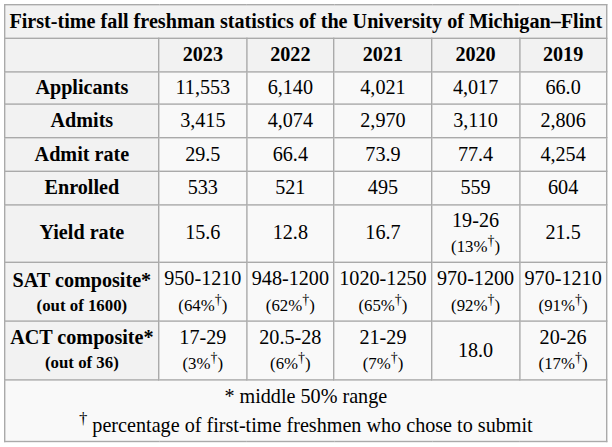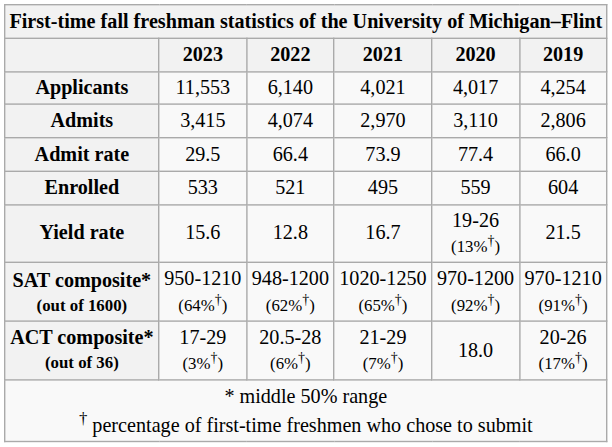 <table class="wikitable" style="text-align:center; float:left; font-size:90%; margin:10px">
 <tr>
 <th colspan="10"><strong>First-time fall freshman statistics of the University of Michigan–Flint</strong></th>
 </tr>
 <tr>
 <th></th>
 <th>2023</th>
 <th>2022</th>
 <th>2021</th>
 <th>2020</th>
 <th>2019</th>
 </tr>
 <tr>
 <th>Applicants</th>
 <td>11,553</td>
 <td>6,140</td>
 <td>4,021</td>
 <td>4,017</td>
-<td>66.0</td>
+<td>4,254</td>
 </tr>
 <tr>
 <th>Admits</th>
 <td>3,415</td>
 <td>4,074</td>
 <td>2,970</td>
 <td>3,110</td>
 <td>2,806</td>
 </tr>
 <tr>
 <th>Admit rate</th>
 <td>29.5</td>
 <td>66.4</td>
 <td>73.9</td>
 <td>77.4</td>
-<td>4,254</td>
+<td>66.0</td>
 </tr>
 <tr>
 <th>Enrolled</th>
 <td>533</td>
 <td>521</td>
 <td>495</td>
 <td>559</td>
 <td>604</td>
 </tr>
 <tr>
 <th>Yield rate</th>
 <td>15.6</td>
 <td>12.8</td>
 <td>16.7</td>
 <td>19-26<br><small>(13%<sup>†</sup>)</small></td>
 <td>21.5</td>
 </tr>
 <tr>
 <th>SAT composite*<br><small>(out of 1600)</small></th>
 <td>950-1210<br><small>(64%<sup>†</sup>)</small></td>
 <td>948-1200<br><small>(62%<sup>†</sup>)</small></td>
 <td>1020-1250<br><small>(65%<sup>†</sup>)</small></td>
 <td>970-1200<br><small>(92%<sup>†</sup>)</small></td>
 <td>970-1210<br><small>(91%<sup>†</sup>)</small></td>
 </tr>
 <tr>
 <th>ACT composite*<br><small>(out of 36)</small></th>
 <td>17-29<br><small>(3%<sup>†</sup>)</small></td>
 <td>20.5-28<br><small>(6%<sup>†</sup>)</small></td>
 <td>21-29<br><small>(7%<sup>†</sup>)</small></td>
 <td>18.0</td>
 <td>20-26<br><small>(17%<sup>†</sup>)</small></td>
 </tr>
 <tr>
 <td colspan=7>* middle 50% range<br> <sup>†</sup> percentage of first-time freshmen who chose to submit</td>
 </tr>
 </table>
